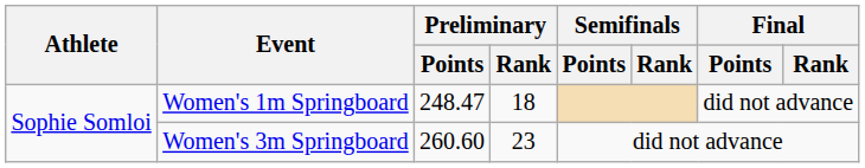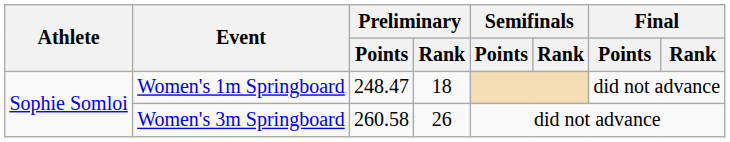 <table class=wikitable style="font-size:90%">
 <tr>
 <th rowspan="2">Athlete</th>
 <th rowspan="2">Event</th>
 <th colspan="2">Preliminary</th>
 <th colspan="2">Semifinals</th>
 <th colspan="2">Final</th>
 </tr>
 <tr>
 <th>Points</th>
 <th>Rank</th>
 <th>Points</th>
 <th>Rank</th>
 <th>Points</th>
 <th>Rank</th>
 </tr>
 <tr>
 <td rowspan="2"><a href='#'>Sophie Somloi</a></td>
 <td><a href='#'>Women's 1m Springboard</a></td>
 <td align=center>248.47</td>
 <td align=center>18</td>
 <td colspan= 2 bgcolor="wheat"></td>
 <td align=center colspan=2>did not advance</td>
 </tr>
 <tr>
 <td><a href='#'>Women's 3m Springboard</a></td>
-<td align=center>260.60</td>
-<td align=center>23</td>
+<td align=center>260.58</td>
+<td align=center>26</td>
 <td align=center colspan=4>did not advance</td>
 </tr>
 </table>
